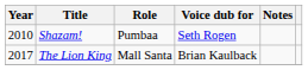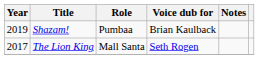 <table class="wikitable">
 <tr>
 <th>Year</th>
 <th>Title</th>
 <th>Role</th>
 <th>Voice dub for</th>
 <th>Notes</th>
 <th></th>
 </tr>
 <tr>
-<td>2010</td>
+<td>2019</td>
 <td><em><a href='#'>Shazam!</a></em></td>
 <td>Pumbaa</td>
-<td><a href='#'>Seth Rogen</a></td>
+<td>Brian Kaulback</td>
 <td></td>
 <td></td>
 </tr>
 <tr>
 <td>2017</td>
 <td><em><a href='#'>The Lion King</a></em></td>
 <td>Mall Santa</td>
-<td>Brian Kaulback</td>
+<td><a href='#'>Seth Rogen</a></td>
 <td></td>
 <td></td>
 </tr>
 <tr>
 </tr>
 </table>
